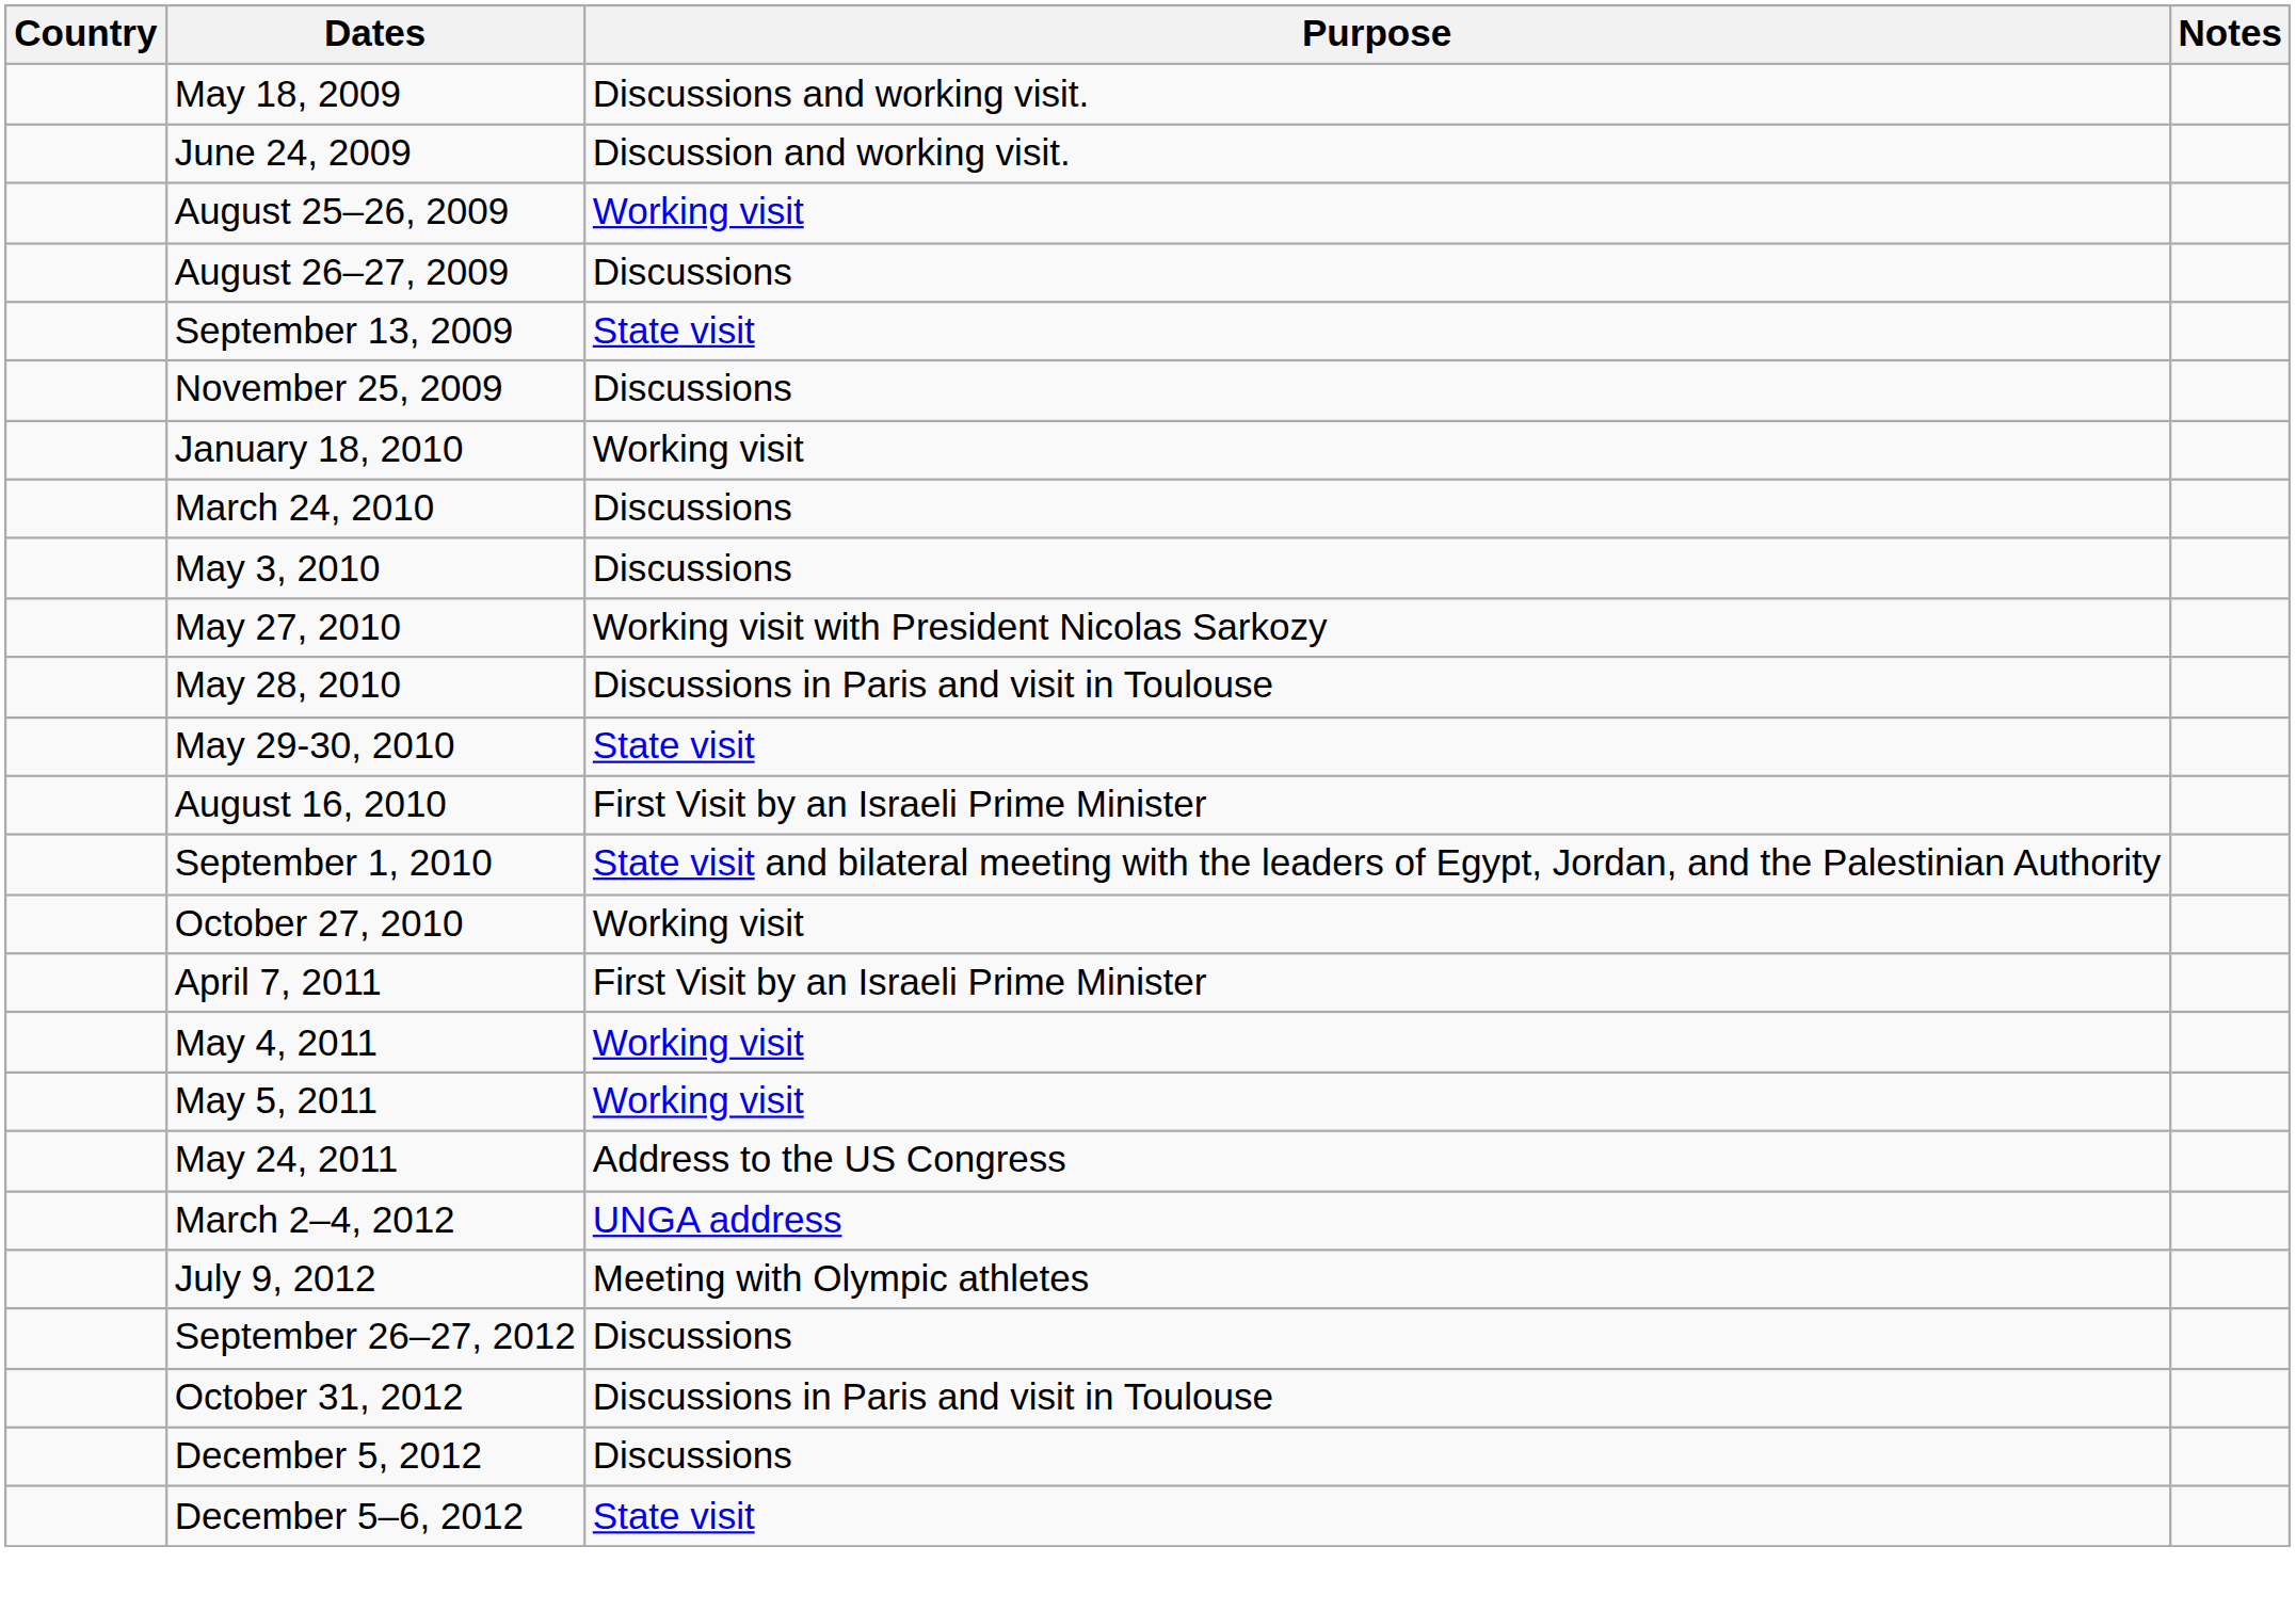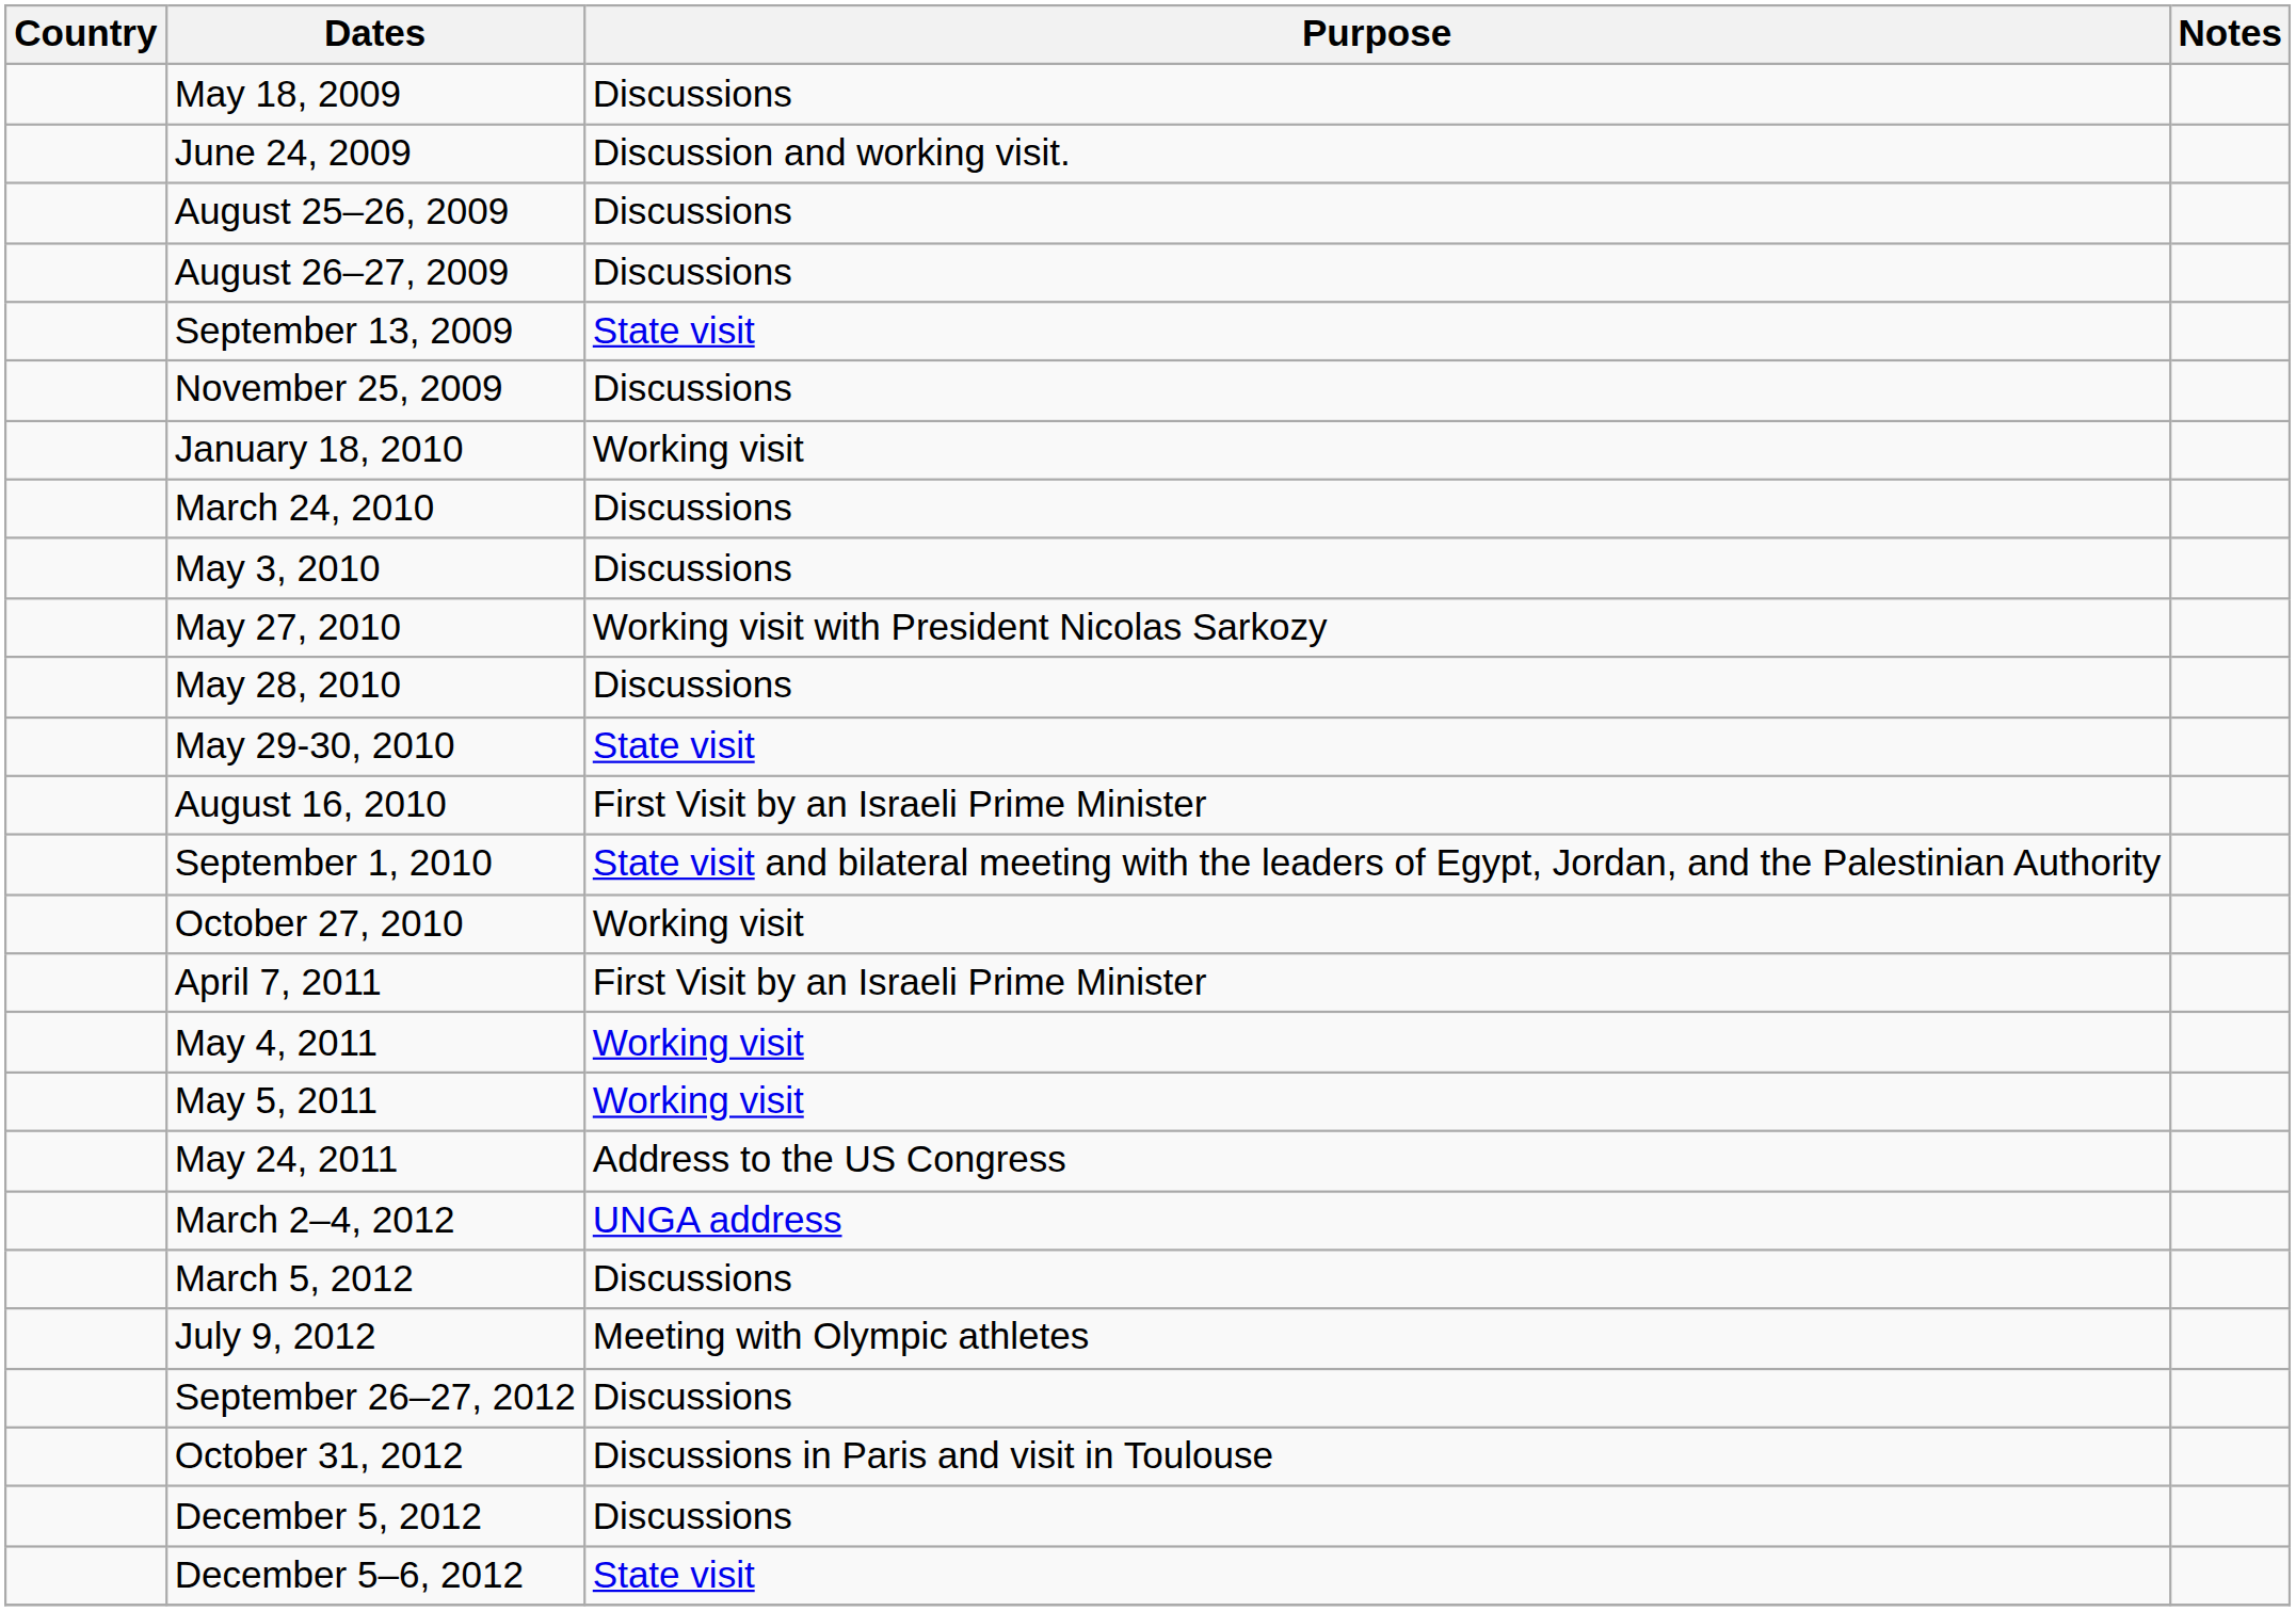 <table class="wikitable">
 <tr>
 <th>Country</th>
 <th>Dates</th>
 <th>Purpose</th>
 <th>Notes</th>
 </tr>
 <tr>
 <td></td>
 <td>May 18, 2009</td>
-<td>Discussions and working visit.</td>
+<td>Discussions</td>
 <td></td>
 </tr>
 <tr>
 <td></td>
 <td>June 24, 2009</td>
 <td>Discussion and working visit.</td>
 <td></td>
 </tr>
 <tr>
 <td></td>
 <td>August 25–26, 2009</td>
-<td><a href='#'>Working visit</a></td>
+<td>Discussions</td>
 <td></td>
 </tr>
 <tr>
 <td></td>
 <td>August 26–27, 2009</td>
 <td>Discussions</td>
 <td></td>
 </tr>
 <tr>
 <td></td>
 <td>September 13, 2009</td>
 <td><a href='#'>State visit</a></td>
 <td></td>
 </tr>
 <tr>
 <td></td>
 <td>November 25, 2009</td>
 <td>Discussions</td>
 <td></td>
 </tr>
 <tr>
 <td></td>
 <td>January 18, 2010</td>
 <td>Working visit</td>
 <td></td>
 </tr>
 <tr>
 <td></td>
 <td>March 24, 2010</td>
 <td>Discussions</td>
 <td></td>
 </tr>
 <tr>
 <td></td>
 <td>May 3, 2010</td>
 <td>Discussions</td>
 <td></td>
 </tr>
 <tr>
 <td></td>
 <td>May 27, 2010</td>
 <td>Working visit with President Nicolas Sarkozy</td>
 <td></td>
 </tr>
 <tr>
 <td></td>
 <td>May 28, 2010</td>
-<td>Discussions in Paris and visit in Toulouse</td>
+<td>Discussions</td>
 <td></td>
 </tr>
 <tr>
 <td></td>
 <td>May 29-30, 2010</td>
 <td><a href='#'>State visit</a></td>
 <td></td>
 </tr>
 <tr>
 <td></td>
 <td>August 16, 2010</td>
 <td>First Visit by an Israeli Prime Minister</td>
 <td></td>
 </tr>
 <tr>
 <td></td>
 <td>September 1, 2010</td>
 <td><a href='#'>State visit</a> and bilateral meeting with the leaders of Egypt, Jordan, and the Palestinian Authority</td>
 <td></td>
 </tr>
 <tr>
 <td></td>
 <td>October 27, 2010</td>
 <td>Working visit</td>
 <td></td>
 </tr>
 <tr>
 <td></td>
 <td>April 7, 2011</td>
 <td>First Visit by an Israeli Prime Minister</td>
 <td></td>
 </tr>
 <tr>
 <td></td>
 <td>May 4, 2011</td>
 <td><a href='#'>Working visit</a></td>
 <td></td>
 </tr>
 <tr>
 <td></td>
 <td>May 5, 2011</td>
 <td><a href='#'>Working visit</a></td>
 <td></td>
 </tr>
 <tr>
 <td></td>
 <td>May 24, 2011</td>
 <td>Address to the US Congress</td>
 <td></td>
 </tr>
 <tr>
 <td></td>
 <td>March 2–4, 2012</td>
 <td><a href='#'>UNGA address</a></td>
 <td></td>
 </tr>
 <tr>
 <td></td>
+<td>March 5, 2012</td>
+<td>Discussions</td>
+<td></td>
+</tr>
+<tr>
+<td></td>
 <td>July 9, 2012</td>
 <td>Meeting with Olympic athletes</td>
 <td></td>
 </tr>
 <tr>
 <td></td>
 <td>September 26–27, 2012</td>
 <td>Discussions</td>
 <td></td>
 </tr>
 <tr>
 <td></td>
 <td>October 31, 2012</td>
 <td>Discussions in Paris and visit in Toulouse</td>
 <td></td>
 </tr>
 <tr>
 <td></td>
 <td>December 5, 2012</td>
 <td>Discussions</td>
 <td></td>
 </tr>
 <tr>
 <td></td>
 <td>December 5–6, 2012</td>
 <td><a href='#'>State visit</a></td>
 <td></td>
 </tr>
 <tr>
 </tr>
 </table>
